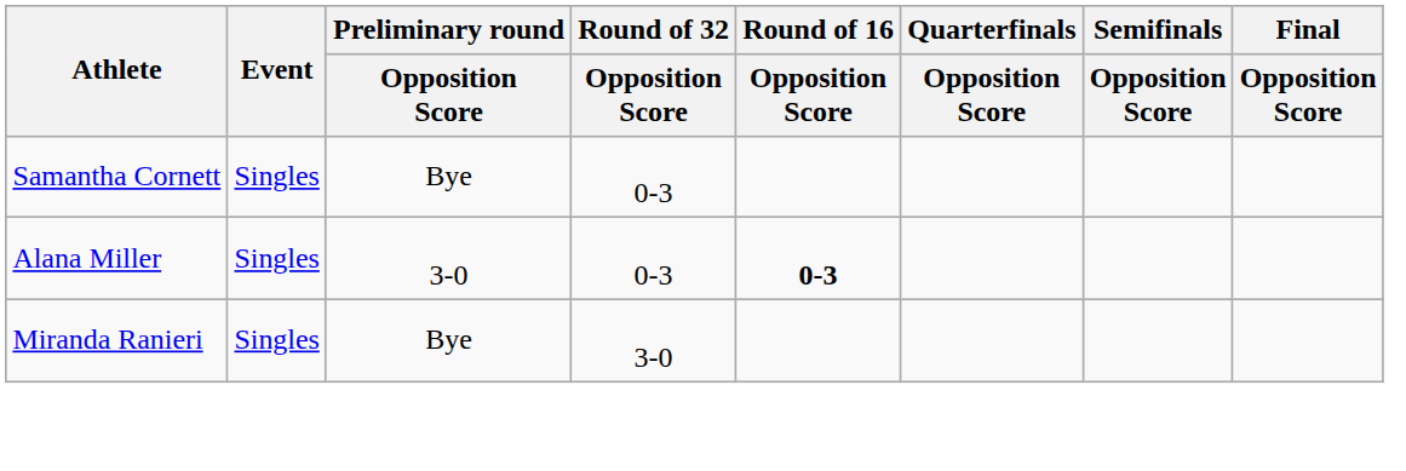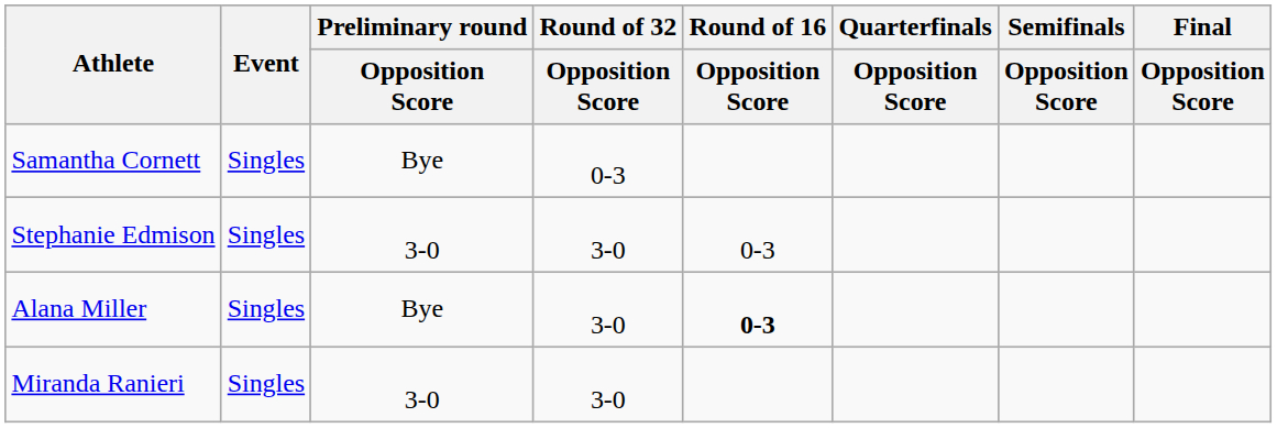 <table class=wikitable style="font-size:90%">
 <tr>
 <th rowspan="2">Athlete</th>
 <th rowspan="2">Event</th>
 <th>Preliminary round</th>
 <th>Round of 32</th>
 <th>Round of 16</th>
 <th>Quarterfinals</th>
 <th>Semifinals</th>
 <th>Final</th>
 </tr>
 <tr>
 <th>Opposition<br>Score</th>
 <th>Opposition<br>Score</th>
 <th>Opposition<br>Score</th>
 <th>Opposition<br>Score</th>
 <th>Opposition<br>Score</th>
 <th>Opposition<br>Score</th>
 </tr>
 <tr>
 <td><a href='#'>Samantha Cornett</a></td>
 <td><a href='#'>Singles</a></td>
 <td align=center>Bye</td>
 <td align=center><br>0-3</td>
 <td align=center></td>
 <td align=center></td>
 <td align=center></td>
 <td align=center></td>
 </tr>
 <tr>
+<td><a href='#'>Stephanie Edmison</a></td>
+<td><a href='#'>Singles</a></td>
+<td align=center><br>3-0</td>
+<td align=center><br>3-0</td>
+<td align=center><br>0-3</td>
+<td align=center></td>
+<td align=center></td>
+<td align=center></td>
+</tr>
+<tr>
 <td><a href='#'>Alana Miller</a></td>
 <td><a href='#'>Singles</a></td>
+<td align=center>Bye</td>
 <td align=center><br>3-0</td>
-<td align=center><br>0-3</td>
 <td align=center><strong><br>0-3</strong></td>
 <td align=center></td>
 <td align=center></td>
 <td align=center></td>
 </tr>
 <tr>
 <td><a href='#'>Miranda Ranieri</a></td>
 <td><a href='#'>Singles</a></td>
-<td align=center>Bye</td>
+<td align=center><br>3-0</td>
 <td align=center><br>3-0</td>
 <td align=center></td>
 <td align=center></td>
 <td align=center></td>
 <td align=center></td>
 </tr>
 </table>
